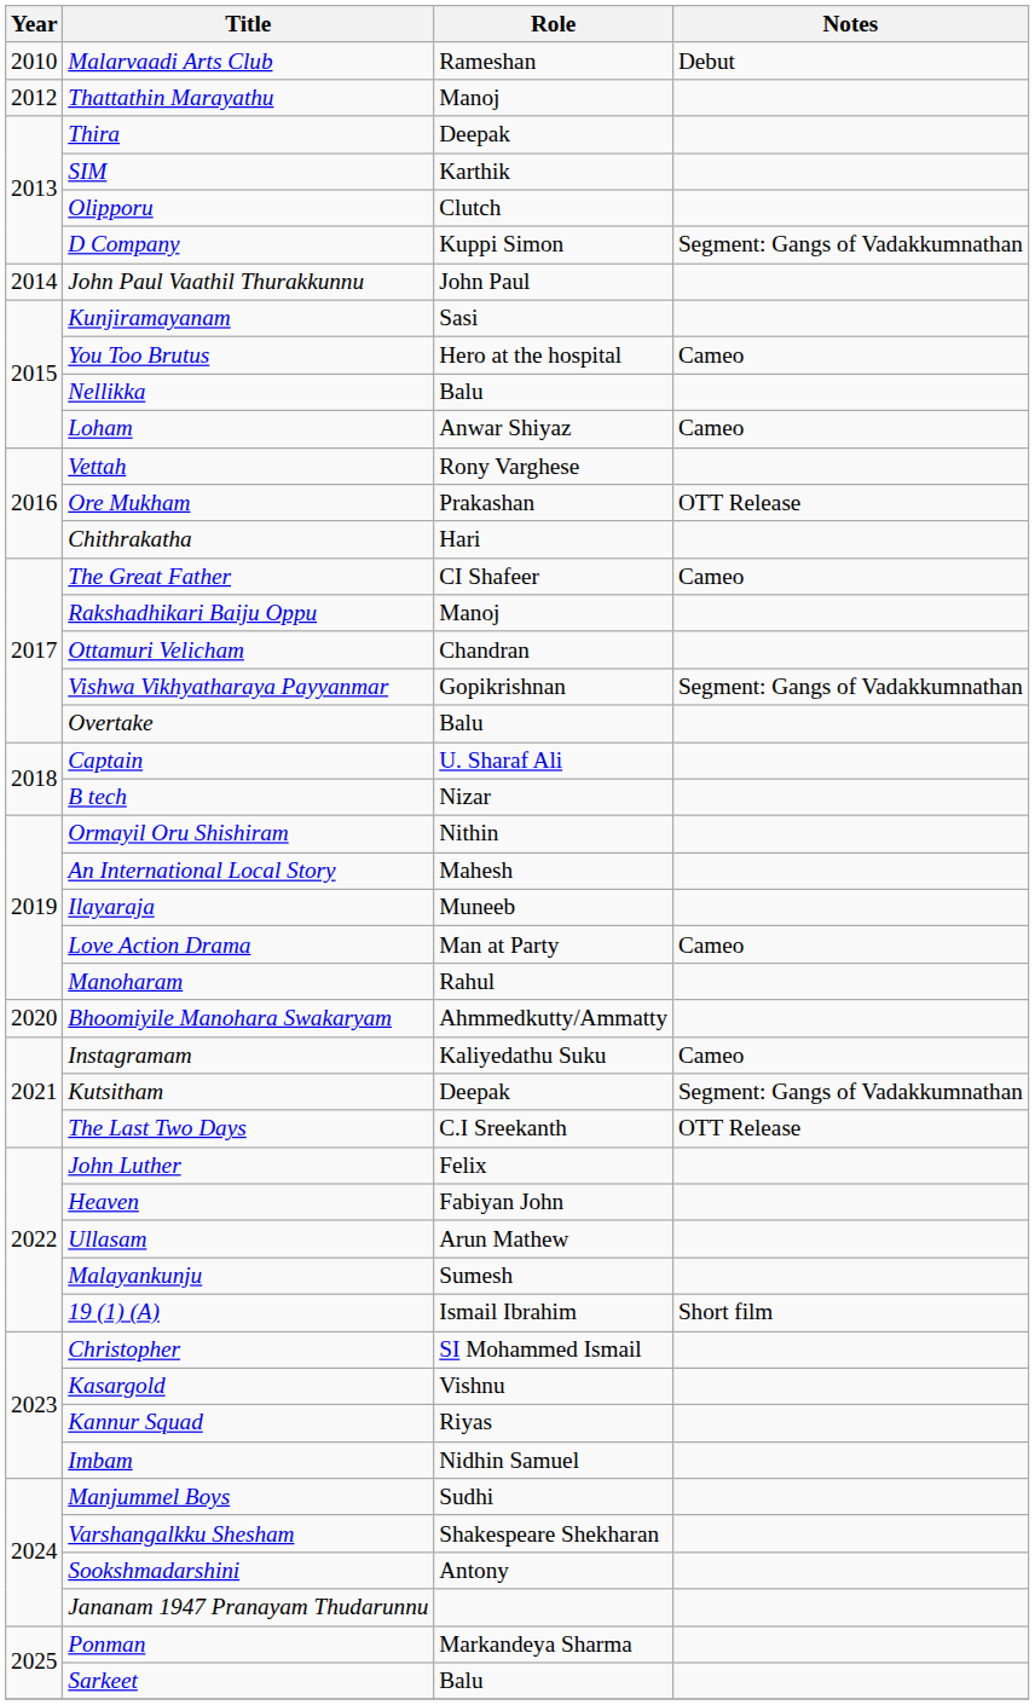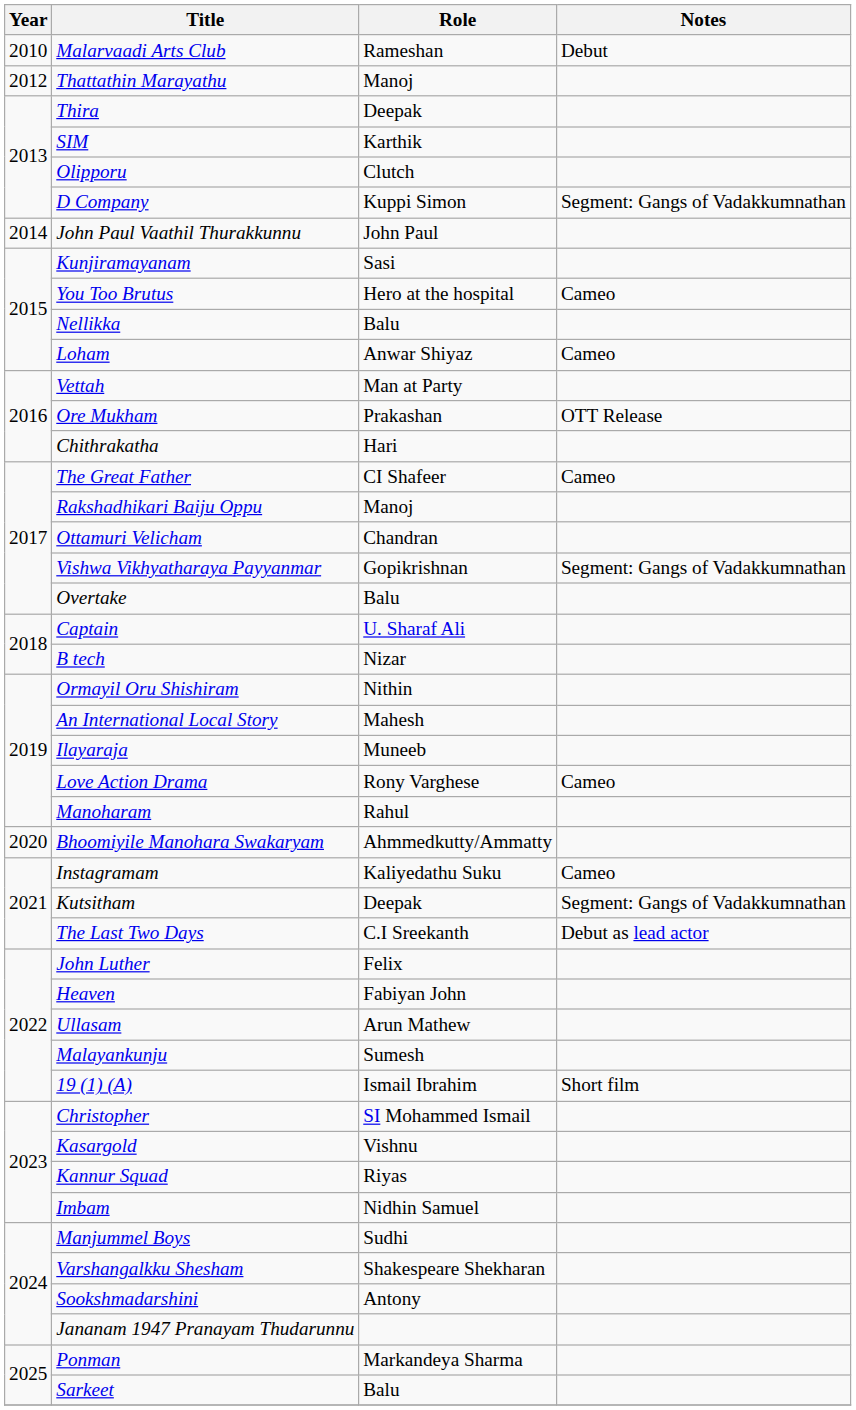 <table class="wikitable sortable">
 <tr>
 <th>Year</th>
 <th>Title</th>
 <th>Role</th>
 <th class="unsortable">Notes</th>
 </tr>
 <tr>
 <td>2010</td>
 <td><em><a href='#'>Malarvaadi Arts Club</a></em></td>
 <td>Rameshan</td>
 <td>Debut</td>
 </tr>
 <tr>
 <td>2012</td>
 <td><em><a href='#'>Thattathin Marayathu</a></em></td>
 <td>Manoj</td>
 <td></td>
 </tr>
 <tr>
 <td rowspan=4>2013</td>
 <td><em><a href='#'>Thira</a></em></td>
 <td>Deepak</td>
 <td></td>
 </tr>
 <tr>
 <td><em><a href='#'>SIM</a></em></td>
 <td>Karthik</td>
 <td></td>
 </tr>
 <tr>
 <td><em><a href='#'>Olipporu</a></em></td>
 <td>Clutch</td>
 <td></td>
 </tr>
 <tr>
 <td><em><a href='#'>D Company</a></em></td>
 <td>Kuppi Simon</td>
 <td>Segment: Gangs of Vadakkumnathan</td>
 </tr>
 <tr>
 <td>2014</td>
 <td><em>John Paul Vaathil Thurakkunnu</em></td>
 <td>John Paul</td>
 <td></td>
 </tr>
 <tr>
 <td rowspan=4>2015</td>
 <td><em><a href='#'>Kunjiramayanam</a></em></td>
 <td>Sasi</td>
 <td></td>
 </tr>
 <tr>
 <td><em><a href='#'>You Too Brutus</a></em></td>
 <td>Hero at the hospital</td>
 <td>Cameo</td>
 </tr>
 <tr>
 <td><em><a href='#'>Nellikka</a></em></td>
 <td>Balu</td>
 <td></td>
 </tr>
 <tr>
 <td><em><a href='#'>Loham</a></em></td>
 <td>Anwar Shiyaz</td>
 <td>Cameo</td>
 </tr>
 <tr>
 <td rowspan=3>2016</td>
 <td><em><a href='#'>Vettah</a></em></td>
-<td>Rony Varghese</td>
+<td>Man at Party</td>
 <td></td>
 </tr>
 <tr>
 <td><em><a href='#'>Ore Mukham</a></em></td>
 <td>Prakashan</td>
 <td>OTT Release</td>
 </tr>
 <tr>
 <td><em>Chithrakatha</em></td>
 <td>Hari</td>
 <td></td>
 </tr>
 <tr>
 <td rowspan=5>2017</td>
 <td><em><a href='#'>The Great Father</a></em></td>
 <td>CI Shafeer</td>
 <td>Cameo</td>
 </tr>
 <tr>
 <td><em><a href='#'>Rakshadhikari Baiju Oppu</a></em></td>
 <td>Manoj</td>
 <td></td>
 </tr>
 <tr>
 <td><em><a href='#'>Ottamuri Velicham</a></em></td>
 <td>Chandran</td>
 <td></td>
 </tr>
 <tr>
 <td><em><a href='#'>Vishwa Vikhyatharaya Payyanmar</a></em></td>
 <td>Gopikrishnan</td>
 <td>Segment: Gangs of Vadakkumnathan</td>
 </tr>
 <tr>
 <td><em>Overtake</em></td>
 <td>Balu</td>
 <td></td>
 </tr>
 <tr>
 <td rowspan=2>2018</td>
 <td><em><a href='#'>Captain</a></em></td>
 <td><a href='#'>U. Sharaf Ali</a></td>
 <td></td>
 </tr>
 <tr>
 <td><em><a href='#'>B tech</a></em></td>
 <td>Nizar</td>
 <td></td>
 </tr>
 <tr>
 <td rowspan=5>2019</td>
 <td><em><a href='#'>Ormayil Oru Shishiram</a></em></td>
 <td>Nithin</td>
 <td></td>
 </tr>
 <tr>
 <td><em><a href='#'>An International Local Story</a></em></td>
 <td>Mahesh</td>
 <td></td>
 </tr>
 <tr>
 <td><em><a href='#'>Ilayaraja</a></em></td>
 <td>Muneeb</td>
 <td></td>
 </tr>
 <tr>
 <td><em><a href='#'>Love Action Drama</a></em></td>
-<td>Man at Party</td>
+<td>Rony Varghese</td>
 <td>Cameo</td>
 </tr>
 <tr>
 <td><em><a href='#'>Manoharam</a></em></td>
 <td>Rahul</td>
 <td></td>
 </tr>
 <tr>
 <td>2020</td>
 <td><em><a href='#'>Bhoomiyile Manohara Swakaryam</a></em></td>
 <td>Ahmmedkutty/Ammatty</td>
 <td></td>
 </tr>
 <tr>
 <td rowspan=3>2021</td>
 <td><em>Instagramam</em></td>
 <td>Kaliyedathu Suku</td>
 <td>Cameo</td>
 </tr>
 <tr>
 <td><em>Kutsitham</em></td>
 <td>Deepak</td>
 <td>Segment: Gangs of Vadakkumnathan</td>
 </tr>
 <tr>
 <td><em><a href='#'>The Last Two Days</a></em></td>
 <td>C.I Sreekanth</td>
-<td>OTT Release</td>
+<td>Debut as <a href='#'>lead actor</a></td>
 </tr>
 <tr>
 <td rowspan=5>2022</td>
 <td><em><a href='#'>John Luther</a></em></td>
 <td>Felix</td>
 <td></td>
 </tr>
 <tr>
 <td><em><a href='#'>Heaven</a></em></td>
 <td>Fabiyan John</td>
 <td></td>
 </tr>
 <tr>
 <td><em><a href='#'>Ullasam</a></em></td>
 <td>Arun Mathew</td>
 <td></td>
 </tr>
 <tr>
 <td><em><a href='#'>Malayankunju</a></em></td>
 <td>Sumesh</td>
 <td></td>
 </tr>
 <tr>
 <td><em><a href='#'>19 (1) (A)</a></em></td>
 <td>Ismail Ibrahim</td>
 <td>Short film</td>
 </tr>
 <tr>
 <td rowspan=4>2023</td>
 <td><em><a href='#'>Christopher</a></em></td>
 <td><a href='#'>SI</a> Mohammed Ismail</td>
 <td></td>
 </tr>
 <tr>
 <td><em><a href='#'>Kasargold</a></em></td>
 <td>Vishnu</td>
 <td></td>
 </tr>
 <tr>
 <td><em><a href='#'>Kannur Squad</a></em></td>
 <td>Riyas</td>
 <td></td>
 </tr>
 <tr>
 <td><em><a href='#'>Imbam</a></em></td>
 <td>Nidhin Samuel</td>
 <td></td>
 </tr>
 <tr>
 <td rowspan=4>2024</td>
 <td><em><a href='#'>Manjummel Boys</a></em></td>
 <td>Sudhi</td>
 <td></td>
 </tr>
 <tr>
 <td><em><a href='#'>Varshangalkku Shesham</a></em></td>
 <td>Shakespeare Shekharan</td>
 <td></td>
 </tr>
 <tr>
 <td><em><a href='#'>Sookshmadarshini</a></em></td>
 <td>Antony</td>
 <td></td>
 </tr>
 <tr>
 <td><em>Jananam 1947 Pranayam Thudarunnu</em></td>
 <td></td>
 <td></td>
 </tr>
 <tr>
 <td rowspan=2>2025</td>
 <td><em><a href='#'>Ponman</a></em></td>
 <td>Markandeya Sharma</td>
 <td></td>
 </tr>
 <tr>
 <td><em><a href='#'>Sarkeet</a></em></td>
 <td>Balu</td>
 <td></td>
 </tr>
 <tr>
 </tr>
 </table>
